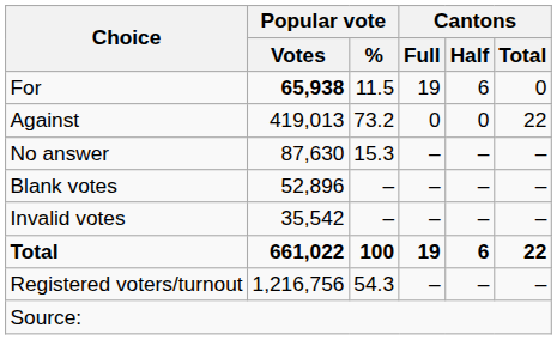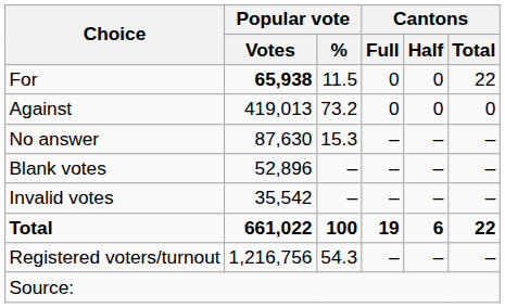 <table class=wikitable style=text-align:right>
 <tr>
 <th rowspan=2>Choice</th>
 <th colspan=2>Popular vote</th>
 <th colspan=3>Cantons</th>
 </tr>
 <tr>
 <th>Votes</th>
 <th>%</th>
 <th>Full</th>
 <th>Half</th>
 <th>Total</th>
 </tr>
 <tr>
 <td align=left>For</td>
 <td><strong>65,938</strong></td>
 <td>11.5</td>
-<td>19</td>
-<td>6</td>
 <td>0</td>
+<td>0</td>
+<td>22</td>
 </tr>
 <tr>
 <td align=left>Against</td>
 <td>419,013</td>
 <td>73.2</td>
 <td>0</td>
 <td>0</td>
-<td>22</td>
+<td>0</td>
 </tr>
 <tr>
 <td align=left>No answer</td>
 <td>87,630</td>
 <td>15.3</td>
 <td>–</td>
 <td>–</td>
 <td>–</td>
 </tr>
 <tr>
 <td align=left>Blank votes</td>
 <td>52,896</td>
 <td>–</td>
 <td>–</td>
 <td>–</td>
 <td>–</td>
 </tr>
 <tr>
 <td align=left>Invalid votes</td>
 <td>35,542</td>
 <td>–</td>
 <td>–</td>
 <td>–</td>
 <td>–</td>
 </tr>
 <tr>
 <td align=left><strong>Total</strong></td>
 <td><strong>661,022</strong></td>
 <td><strong>100</strong></td>
 <td><strong>19</strong></td>
 <td><strong>6</strong></td>
 <td><strong>22</strong></td>
 </tr>
 <tr>
 <td align=left>Registered voters/turnout</td>
 <td>1,216,756</td>
 <td>54.3</td>
 <td>–</td>
 <td>–</td>
 <td>–</td>
 </tr>
 <tr>
 <td align=left colspan=6>Source: </td>
 </tr>
 </table>
